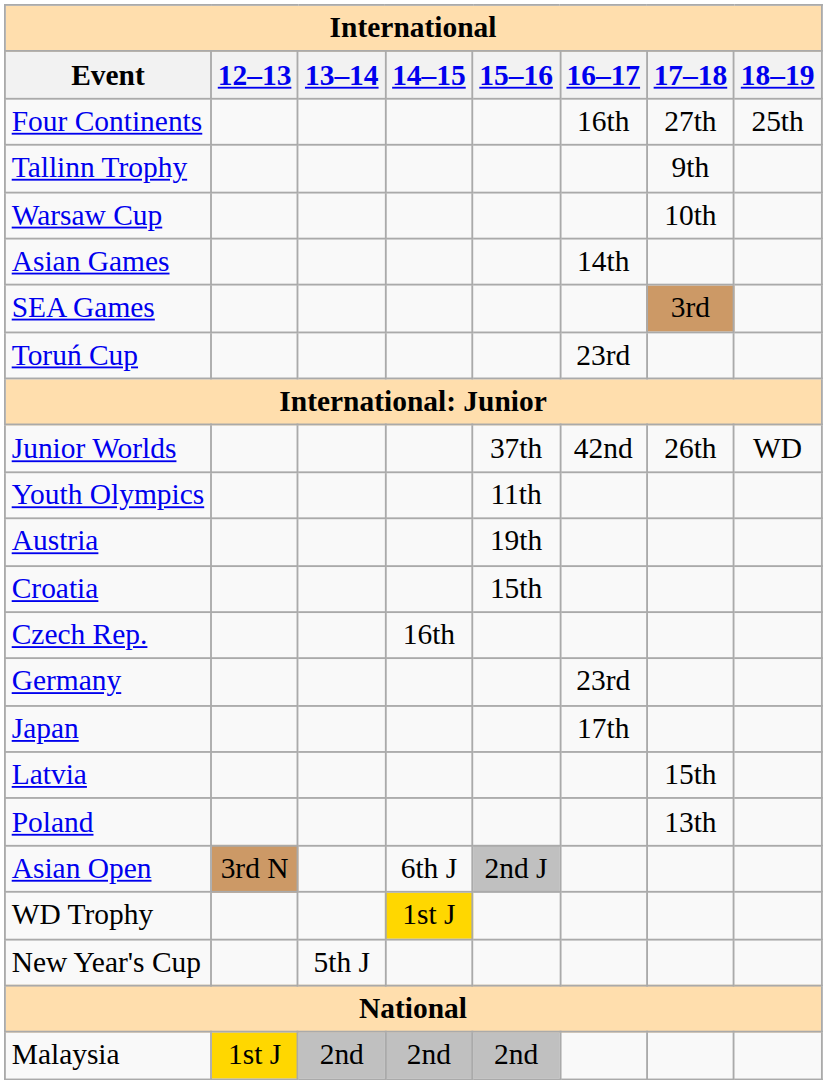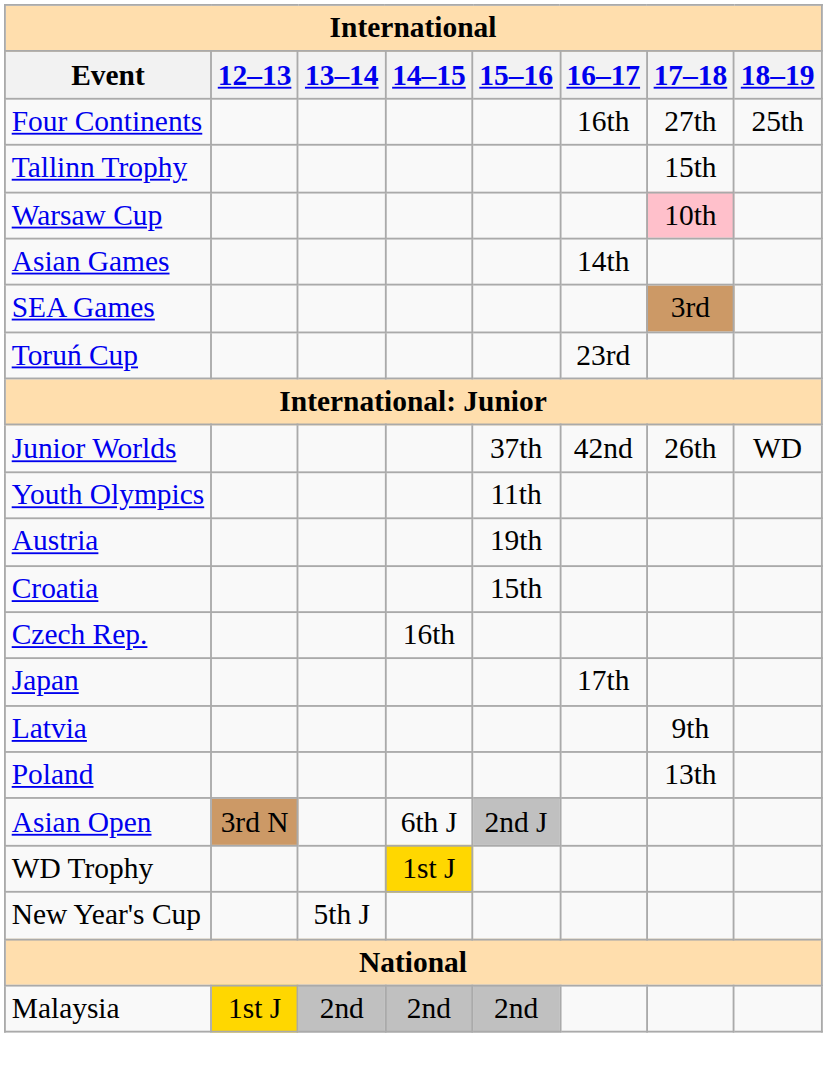 <table class="wikitable" style="text-align:center">
 <tr>
 <th colspan="8" style="background-color: #ffdead; " align="center">International</th>
 </tr>
 <tr>
 <th>Event</th>
 <th><a href='#'>12–13</a></th>
 <th><a href='#'>13–14</a></th>
 <th><a href='#'>14–15</a></th>
 <th><a href='#'>15–16</a></th>
 <th><a href='#'>16–17</a></th>
 <th><a href='#'>17–18</a></th>
 <th><a href='#'>18–19</a></th>
 </tr>
 <tr>
 <td align=left><a href='#'>Four Continents</a></td>
 <td></td>
 <td></td>
 <td></td>
 <td></td>
 <td>16th</td>
 <td>27th</td>
 <td>25th</td>
 </tr>
 <tr>
 <td align=left> <a href='#'>Tallinn Trophy</a></td>
 <td></td>
 <td></td>
 <td></td>
 <td></td>
 <td></td>
-<td>9th</td>
+<td>15th</td>
 <td></td>
 </tr>
 <tr>
 <td align=left> <a href='#'>Warsaw Cup</a></td>
 <td></td>
 <td></td>
 <td></td>
 <td></td>
 <td></td>
-<td>10th</td>
+<td style="background: pink;">10th</td>
 <td></td>
 </tr>
 <tr>
 <td align=left><a href='#'>Asian Games</a></td>
 <td></td>
 <td></td>
 <td></td>
 <td></td>
 <td>14th</td>
 <td></td>
 <td></td>
 </tr>
 <tr>
 <td align=left><a href='#'>SEA Games</a></td>
 <td></td>
 <td></td>
 <td></td>
 <td></td>
 <td></td>
 <td bgcolor="cc9966">3rd</td>
 <td></td>
 </tr>
 <tr>
 <td align=left><a href='#'>Toruń Cup</a></td>
 <td></td>
 <td></td>
 <td></td>
 <td></td>
 <td>23rd</td>
 <td></td>
 <td></td>
 </tr>
 <tr>
 <th colspan="8" style="background-color: #ffdead; " align="center">International: Junior</th>
 </tr>
 <tr>
 <td align=left><a href='#'>Junior Worlds</a></td>
 <td></td>
 <td></td>
 <td></td>
 <td>37th</td>
 <td>42nd</td>
 <td>26th</td>
 <td>WD</td>
 </tr>
 <tr>
 <td align=left><a href='#'>Youth Olympics</a></td>
 <td></td>
 <td></td>
 <td></td>
 <td>11th</td>
 <td></td>
 <td></td>
 <td></td>
 </tr>
 <tr>
 <td align=left> <a href='#'>Austria</a></td>
 <td></td>
 <td></td>
 <td></td>
 <td>19th</td>
 <td></td>
 <td></td>
 <td></td>
 </tr>
 <tr>
 <td align=left> <a href='#'>Croatia</a></td>
 <td></td>
 <td></td>
 <td></td>
 <td>15th</td>
 <td></td>
 <td></td>
 <td></td>
 </tr>
 <tr>
 <td align=left> <a href='#'>Czech Rep.</a></td>
 <td></td>
 <td></td>
 <td>16th</td>
 <td></td>
 <td></td>
 <td></td>
 <td></td>
 </tr>
 <tr>
-<td align=left> <a href='#'>Germany</a></td>
-<td></td>
-<td></td>
-<td></td>
-<td></td>
-<td>23rd</td>
-<td></td>
-<td></td>
-</tr>
-<tr>
 <td align=left> <a href='#'>Japan</a></td>
 <td></td>
 <td></td>
 <td></td>
 <td></td>
 <td>17th</td>
 <td></td>
 <td></td>
 </tr>
 <tr>
 <td align=left> <a href='#'>Latvia</a></td>
 <td></td>
 <td></td>
 <td></td>
 <td></td>
 <td></td>
-<td>15th</td>
+<td>9th</td>
 <td></td>
 </tr>
 <tr>
 <td align=left> <a href='#'>Poland</a></td>
 <td></td>
 <td></td>
 <td></td>
 <td></td>
 <td></td>
 <td>13th</td>
 <td></td>
 </tr>
 <tr>
 <td align=left><a href='#'>Asian Open</a></td>
 <td bgcolor="cc9966">3rd N</td>
 <td></td>
 <td>6th J</td>
 <td bgcolor="silver">2nd J</td>
 <td></td>
 <td></td>
 <td></td>
 </tr>
 <tr>
 <td align=left>WD Trophy</td>
 <td></td>
 <td></td>
 <td bgcolor="gold">1st J</td>
 <td></td>
 <td></td>
 <td></td>
 <td></td>
 </tr>
 <tr>
 <td align=left>New Year's Cup</td>
 <td></td>
 <td>5th J</td>
 <td></td>
 <td></td>
 <td></td>
 <td></td>
 <td></td>
 </tr>
 <tr>
 <th colspan="8" style="background-color: #ffdead; " align="center">National</th>
 </tr>
 <tr>
 <td align="left">Malaysia</td>
 <td bgcolor="gold">1st J</td>
 <td bgcolor="silver">2nd</td>
 <td bgcolor="silver">2nd</td>
 <td bgcolor="silver">2nd</td>
 <td></td>
 <td></td>
 <td></td>
 </tr>
 </table>
